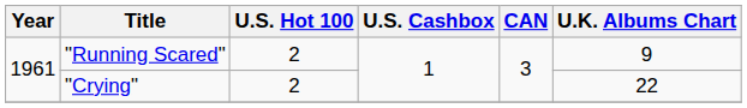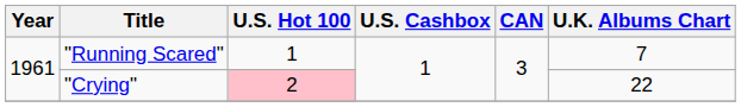 <table class="wikitable">
 <tr>
 <th>Year</th>
 <th>Title</th>
 <th>U.S. <a href='#'>Hot 100</a></th>
 <th>U.S. <a href='#'>Cashbox</a><br><em></em></th>
 <th><a href='#'>CAN</a><br></th>
 <th>U.K. <a href='#'>Albums Chart</a><br></th>
 </tr>
 <tr>
 <td rowspan="2">1961</td>
 <td>"<a href='#'>Running Scared</a>"</td>
-<td align="center">2</td>
+<td align="center">1</td>
 <td rowspan="2" align="center">1</td>
 <td rowspan="2" align="center">3</td>
-<td align="center">9</td>
+<td align="center">7</td>
 </tr>
 <tr>
 <td>"<a href='#'>Crying</a>"</td>
-<td align="center">2</td>
+<td align="center" style="background: pink;">2</td>
 <td align="center">22</td>
 </tr>
 <tr>
 </tr>
 </table>
